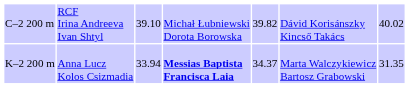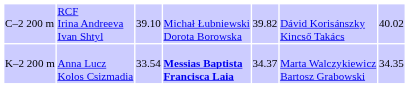 <table>
 <tr bgcolor=ccccff>
 <td>C–2 200 m<br></td>
 <td> <a href='#'>RCF</a><br><a href='#'>Irina Andreeva</a><br><a href='#'>Ivan Shtyl</a></td>
 <td>39.10</td>
 <td><br><a href='#'>Michał Łubniewski</a><br><a href='#'>Dorota Borowska</a></td>
 <td>39.82</td>
 <td><br><a href='#'>Dávid Korisánszky</a><br><a href='#'>Kincső Takács</a></td>
 <td>40.02</td>
 </tr>
 <tr bgcolor=ccccff>
 <td>K–2 200 m<br></td>
 <td><br><a href='#'>Anna Lucz</a><br><a href='#'>Kolos Csizmadia</a></td>
-<td>33.94</td>
+<td>33.54</td>
 <td><strong><br><a href='#'>Messias Baptista</a><br><a href='#'>Francisca Laia</a></strong></td>
 <td>34.37</td>
 <td><br><a href='#'>Marta Walczykiewicz</a><br><a href='#'>Bartosz Grabowski</a></td>
-<td>31.35</td>
+<td>34.35</td>
 </tr>
 </table>
